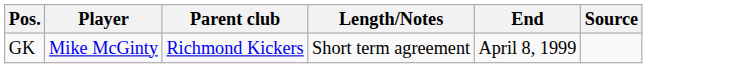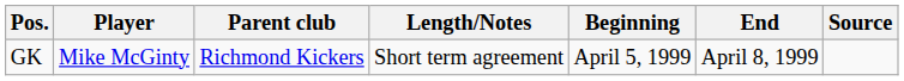 <table class="wikitable sortable" style="text-align: left">
 <tr>
 <th><strong>Pos.</strong></th>
 <th><strong>Player</strong></th>
 <th><strong>Parent club</strong></th>
 <th><strong>Length/Notes</strong></th>
+<th><strong>Beginning</strong></th>
 <th><strong>End</strong></th>
 <th><strong>Source</strong></th>
 </tr>
 <tr>
 <td>GK</td>
 <td> <a href='#'>Mike McGinty</a></td>
 <td> <a href='#'>Richmond Kickers</a></td>
 <td>Short term agreement</td>
+<td>April 5, 1999</td>
 <td>April 8, 1999</td>
 <td align=center></td>
 </tr>
 </table>
